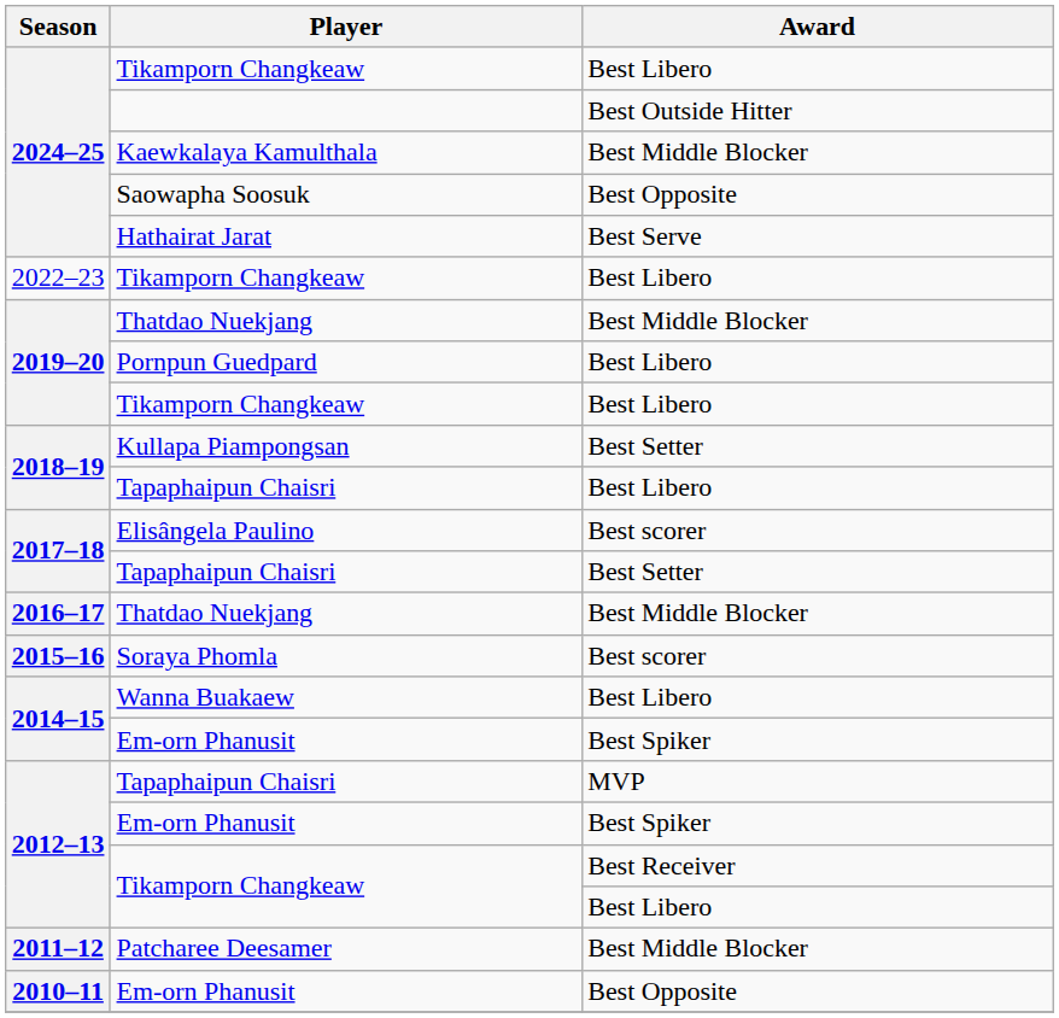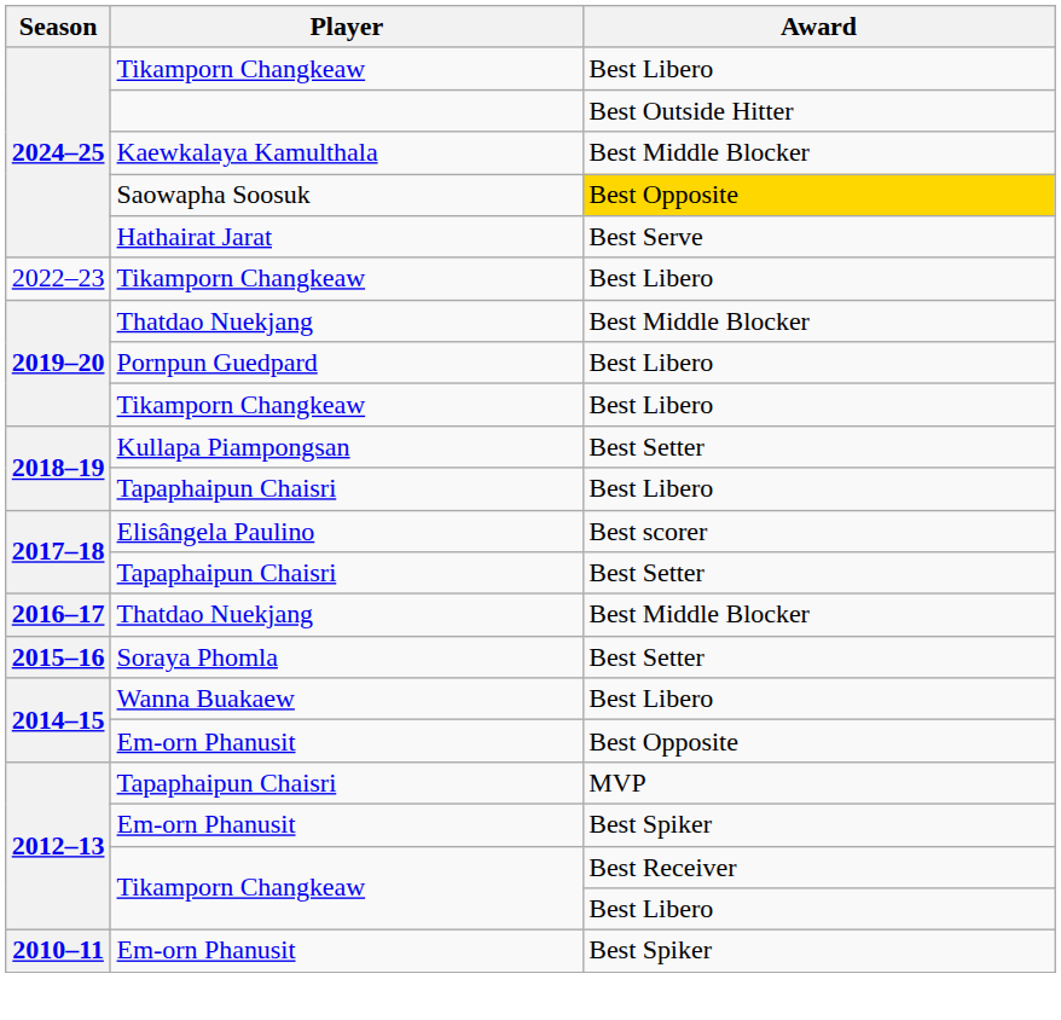 <table class="wikitable">
 <tr>
 <th>Season</th>
 <th width="45%">Player</th>
 <th width="45%">Award</th>
 </tr>
 <tr>
 <th rowspan="5"><a href='#'>2024–25</a></th>
 <td> <a href='#'>Tikamporn Changkeaw</a></td>
 <td>Best Libero</td>
 </tr>
 <tr>
 <td> </td>
 <td>Best Outside Hitter</td>
 </tr>
 <tr>
 <td> <a href='#'>Kaewkalaya Kamulthala</a></td>
 <td>Best Middle Blocker</td>
 </tr>
 <tr>
 <td> Saowapha Soosuk</td>
-<td>Best Opposite</td>
+<td style="background: gold;">Best Opposite</td>
 </tr>
 <tr>
 <td> <a href='#'>Hathairat Jarat</a></td>
 <td>Best Serve</td>
 </tr>
 <tr>
 <td><a href='#'>2022–23</a></td>
 <td> <a href='#'>Tikamporn Changkeaw</a></td>
 <td>Best Libero</td>
 </tr>
 <tr>
 <th rowspan="3"><a href='#'>2019–20</a></th>
 <td> <a href='#'>Thatdao Nuekjang</a></td>
 <td>Best Middle Blocker</td>
 </tr>
 <tr>
 <td> <a href='#'>Pornpun Guedpard</a></td>
 <td>Best Libero</td>
 </tr>
 <tr>
 <td> <a href='#'>Tikamporn Changkeaw</a></td>
 <td>Best Libero</td>
 </tr>
 <tr>
 <th rowspan="2"><a href='#'>2018–19</a></th>
 <td> <a href='#'>Kullapa Piampongsan</a></td>
 <td>Best Setter</td>
 </tr>
 <tr>
 <td> <a href='#'>Tapaphaipun Chaisri</a></td>
 <td>Best Libero</td>
 </tr>
 <tr>
 <th rowspan="2"><a href='#'>2017–18</a></th>
 <td> <a href='#'>Elisângela Paulino</a></td>
 <td>Best scorer</td>
 </tr>
 <tr>
 <td> <a href='#'>Tapaphaipun Chaisri</a></td>
 <td>Best Setter</td>
 </tr>
 <tr>
 <th><a href='#'>2016–17</a></th>
 <td> <a href='#'>Thatdao Nuekjang</a></td>
 <td>Best Middle Blocker</td>
 </tr>
 <tr>
 <th><a href='#'>2015–16</a></th>
 <td> <a href='#'>Soraya Phomla</a></td>
-<td>Best scorer</td>
+<td>Best Setter</td>
 </tr>
 <tr>
 <th rowspan="2"><a href='#'>2014–15</a></th>
 <td> <a href='#'>Wanna Buakaew</a></td>
 <td>Best Libero</td>
 </tr>
 <tr>
 <td> <a href='#'>Em-orn Phanusit</a></td>
-<td>Best Spiker</td>
+<td>Best Opposite</td>
 </tr>
 <tr>
 <th rowspan="4"><a href='#'>2012–13</a></th>
 <td> <a href='#'>Tapaphaipun Chaisri</a></td>
 <td>MVP</td>
 </tr>
 <tr>
 <td> <a href='#'>Em-orn Phanusit</a></td>
 <td>Best Spiker</td>
 </tr>
 <tr>
 <td rowspan="2"> <a href='#'>Tikamporn Changkeaw</a></td>
 <td>Best Receiver</td>
 </tr>
 <tr>
 <td>Best Libero</td>
 </tr>
 <tr>
-<th><a href='#'>2011–12</a></th>
-<td> <a href='#'>Patcharee Deesamer</a></td>
-<td>Best Middle Blocker</td>
-</tr>
-<tr>
 <th><a href='#'>2010–11</a></th>
 <td> <a href='#'>Em-orn Phanusit</a></td>
-<td>Best Opposite</td>
+<td>Best Spiker</td>
 </tr>
 <tr>
 </tr>
 </table>
